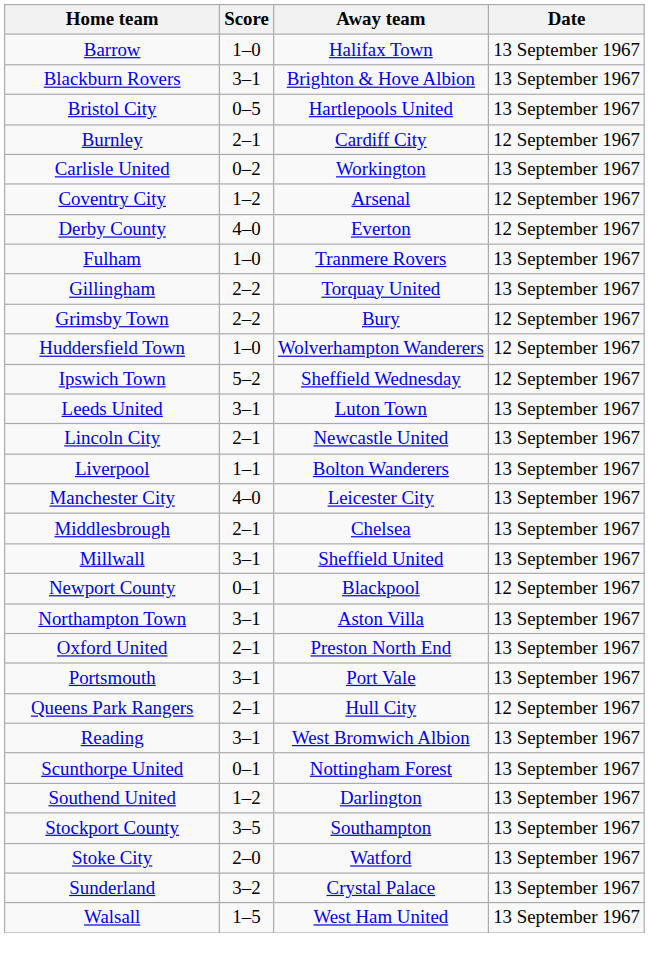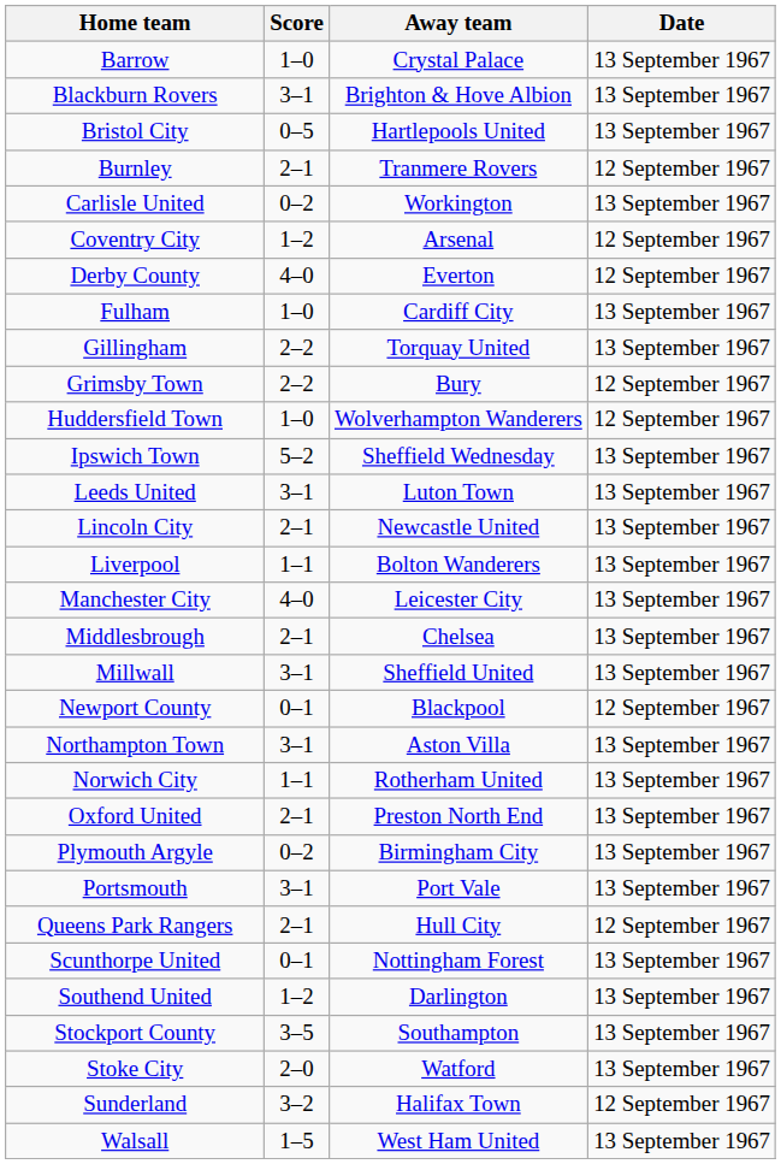 <table class="wikitable" style="text-align:center;">
 <tr>
 <th width=175>Home team</th>
 <th width=20>Score</th>
 <th width=175>Away team</th>
 <th width=125>Date</th>
 </tr>
 <tr>
 <td><a href='#'>Barrow</a></td>
 <td>1–0</td>
-<td><a href='#'>Halifax Town</a></td>
+<td><a href='#'>Crystal Palace</a></td>
 <td>13 September 1967</td>
 </tr>
 <tr>
 <td><a href='#'>Blackburn Rovers</a></td>
 <td>3–1</td>
 <td><a href='#'>Brighton & Hove Albion</a></td>
 <td>13 September 1967</td>
 </tr>
 <tr>
 <td><a href='#'>Bristol City</a></td>
 <td>0–5</td>
 <td><a href='#'>Hartlepools United</a></td>
 <td>13 September 1967</td>
 </tr>
 <tr>
 <td><a href='#'>Burnley</a></td>
 <td>2–1</td>
-<td><a href='#'>Cardiff City</a></td>
+<td><a href='#'>Tranmere Rovers</a></td>
 <td>12 September 1967</td>
 </tr>
 <tr>
 <td><a href='#'>Carlisle United</a></td>
 <td>0–2</td>
 <td><a href='#'>Workington</a></td>
 <td>13 September 1967</td>
 </tr>
 <tr>
 <td><a href='#'>Coventry City</a></td>
 <td>1–2</td>
 <td><a href='#'>Arsenal</a></td>
 <td>12 September 1967</td>
 </tr>
 <tr>
 <td><a href='#'>Derby County</a></td>
 <td>4–0</td>
 <td><a href='#'>Everton</a></td>
 <td>12 September 1967</td>
 </tr>
 <tr>
 <td><a href='#'>Fulham</a></td>
 <td>1–0</td>
-<td><a href='#'>Tranmere Rovers</a></td>
+<td><a href='#'>Cardiff City</a></td>
 <td>13 September 1967</td>
 </tr>
 <tr>
 <td><a href='#'>Gillingham</a></td>
 <td>2–2</td>
 <td><a href='#'>Torquay United</a></td>
 <td>13 September 1967</td>
 </tr>
 <tr>
 <td><a href='#'>Grimsby Town</a></td>
 <td>2–2</td>
 <td><a href='#'>Bury</a></td>
 <td>12 September 1967</td>
 </tr>
 <tr>
 <td><a href='#'>Huddersfield Town</a></td>
 <td>1–0</td>
 <td><a href='#'>Wolverhampton Wanderers</a></td>
 <td>12 September 1967</td>
 </tr>
 <tr>
 <td><a href='#'>Ipswich Town</a></td>
 <td>5–2</td>
 <td><a href='#'>Sheffield Wednesday</a></td>
-<td>12 September 1967</td>
+<td>13 September 1967</td>
 </tr>
 <tr>
 <td><a href='#'>Leeds United</a></td>
 <td>3–1</td>
 <td><a href='#'>Luton Town</a></td>
 <td>13 September 1967</td>
 </tr>
 <tr>
 <td><a href='#'>Lincoln City</a></td>
 <td>2–1</td>
 <td><a href='#'>Newcastle United</a></td>
 <td>13 September 1967</td>
 </tr>
 <tr>
 <td><a href='#'>Liverpool</a></td>
 <td>1–1</td>
 <td><a href='#'>Bolton Wanderers</a></td>
 <td>13 September 1967</td>
 </tr>
 <tr>
 <td><a href='#'>Manchester City</a></td>
 <td>4–0</td>
 <td><a href='#'>Leicester City</a></td>
 <td>13 September 1967</td>
 </tr>
 <tr>
 <td><a href='#'>Middlesbrough</a></td>
 <td>2–1</td>
 <td><a href='#'>Chelsea</a></td>
 <td>13 September 1967</td>
 </tr>
 <tr>
 <td><a href='#'>Millwall</a></td>
 <td>3–1</td>
 <td><a href='#'>Sheffield United</a></td>
 <td>13 September 1967</td>
 </tr>
 <tr>
 <td><a href='#'>Newport County</a></td>
 <td>0–1</td>
 <td><a href='#'>Blackpool</a></td>
 <td>12 September 1967</td>
 </tr>
 <tr>
 <td><a href='#'>Northampton Town</a></td>
 <td>3–1</td>
 <td><a href='#'>Aston Villa</a></td>
 <td>13 September 1967</td>
 </tr>
 <tr>
+<td><a href='#'>Norwich City</a></td>
+<td>1–1</td>
+<td><a href='#'>Rotherham United</a></td>
+<td>13 September 1967</td>
+</tr>
+<tr>
 <td><a href='#'>Oxford United</a></td>
 <td>2–1</td>
 <td><a href='#'>Preston North End</a></td>
+<td>13 September 1967</td>
+</tr>
+<tr>
+<td><a href='#'>Plymouth Argyle</a></td>
+<td>0–2</td>
+<td><a href='#'>Birmingham City</a></td>
 <td>13 September 1967</td>
 </tr>
 <tr>
 <td><a href='#'>Portsmouth</a></td>
 <td>3–1</td>
 <td><a href='#'>Port Vale</a></td>
 <td>13 September 1967</td>
 </tr>
 <tr>
 <td><a href='#'>Queens Park Rangers</a></td>
 <td>2–1</td>
 <td><a href='#'>Hull City</a></td>
 <td>12 September 1967</td>
-</tr>
-<tr>
-<td><a href='#'>Reading</a></td>
-<td>3–1</td>
-<td><a href='#'>West Bromwich Albion</a></td>
-<td>13 September 1967</td>
 </tr>
 <tr>
 <td><a href='#'>Scunthorpe United</a></td>
 <td>0–1</td>
 <td><a href='#'>Nottingham Forest</a></td>
 <td>13 September 1967</td>
 </tr>
 <tr>
 <td><a href='#'>Southend United</a></td>
 <td>1–2</td>
 <td><a href='#'>Darlington</a></td>
 <td>13 September 1967</td>
 </tr>
 <tr>
 <td><a href='#'>Stockport County</a></td>
 <td>3–5</td>
 <td><a href='#'>Southampton</a></td>
 <td>13 September 1967</td>
 </tr>
 <tr>
 <td><a href='#'>Stoke City</a></td>
 <td>2–0</td>
 <td><a href='#'>Watford</a></td>
 <td>13 September 1967</td>
 </tr>
 <tr>
 <td><a href='#'>Sunderland</a></td>
 <td>3–2</td>
-<td><a href='#'>Crystal Palace</a></td>
-<td>13 September 1967</td>
+<td><a href='#'>Halifax Town</a></td>
+<td>12 September 1967</td>
 </tr>
 <tr>
 <td><a href='#'>Walsall</a></td>
 <td>1–5</td>
 <td><a href='#'>West Ham United</a></td>
 <td>13 September 1967</td>
 </tr>
 <tr>
 </tr>
 </table>
